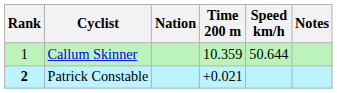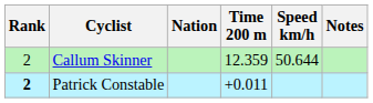 <table class="wikitable sortable" style="text-align:center;">
 <tr>
 <th>Rank</th>
 <th>Cyclist</th>
 <th>Nation</th>
 <th>Time<br>200 m</th>
 <th>Speed<br>km/h</th>
 <th>Notes</th>
 </tr>
 <tr bgcolor=bbf3bb>
-<td>1</td>
+<td>2</td>
 <td align=left><a href='#'>Callum Skinner</a></td>
 <td align=left></td>
-<td>10.359</td>
+<td>12.359</td>
 <td>50.644</td>
 <td></td>
 </tr>
 <tr bgcolor=bbf3ff>
 <td><strong>2</strong></td>
 <td align=left>Patrick Constable</td>
 <td align=left></td>
-<td data-sort-value=10.380>+0.021</td>
+<td data-sort-value=10.380>+0.011</td>
 <td></td>
 <td></td>
 </tr>
 </table>
